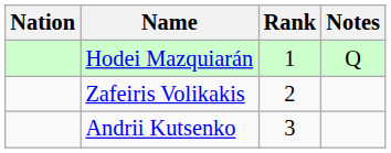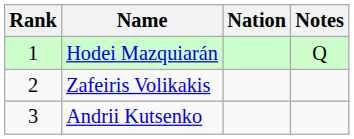 <table class="wikitable sortable" style="text-align:center">
 <tr>
+<th>Rank</th>
+<th>Name</th>
 <th>Nation</th>
-<th>Name</th>
-<th>Rank</th>
 <th>Notes</th>
 </tr>
 <tr bgcolor=ccffcc>
+<td>1</td>
+<td align=left><a href='#'>Hodei Mazquiarán</a></td>
 <td align=left></td>
-<td align=left><a href='#'>Hodei Mazquiarán</a></td>
-<td>1</td>
 <td>Q</td>
 </tr>
 <tr>
+<td>2</td>
+<td align=left><a href='#'>Zafeiris Volikakis</a></td>
 <td align=left></td>
-<td align=left><a href='#'>Zafeiris Volikakis</a></td>
-<td>2</td>
 <td></td>
 </tr>
 <tr>
+<td>3</td>
+<td align=left><a href='#'>Andrii Kutsenko</a></td>
 <td align=left></td>
-<td align=left><a href='#'>Andrii Kutsenko</a></td>
-<td>3</td>
 <td></td>
 </tr>
 </table>
